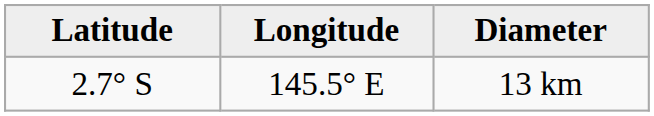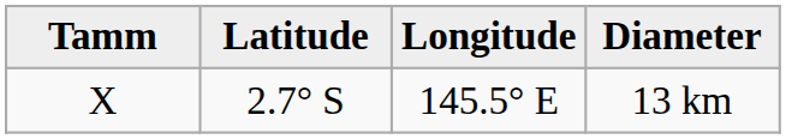 <table class="wikitable">
 <tr>
+<th width="25%" style="background:#eeeeee;">Tamm</th>
 <th width="25%" style="background:#eeeeee;">Latitude</th>
 <th width="25%" style="background:#eeeeee;">Longitude</th>
 <th width="25%" style="background:#eeeeee;">Diameter</th>
 </tr>
 <tr>
+<td align="center">X</td>
 <td align="center">2.7° S</td>
 <td align="center">145.5° E</td>
 <td align="center">13 km</td>
 </tr>
 </table>
